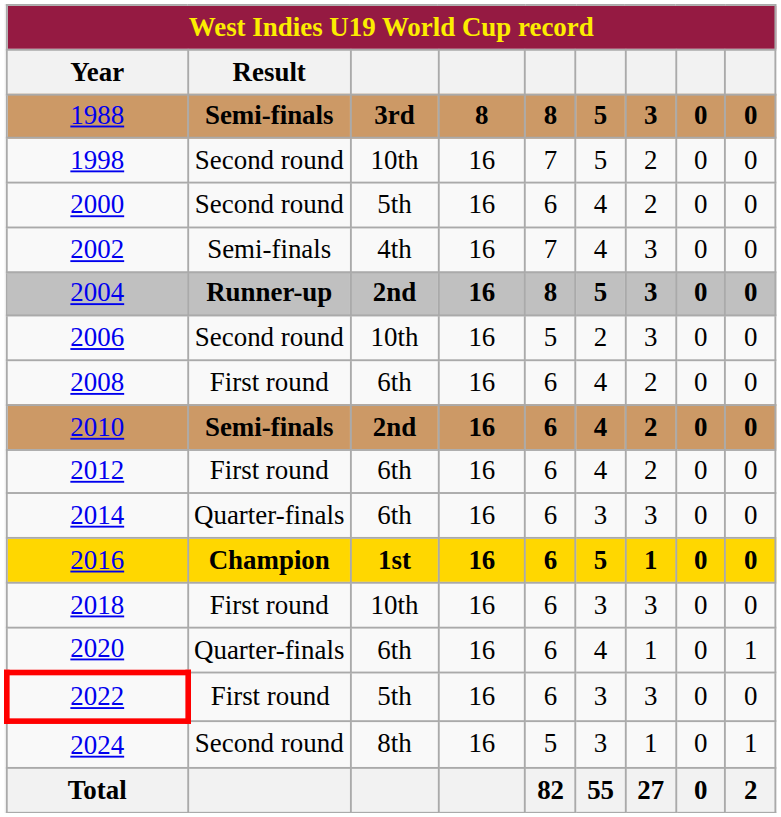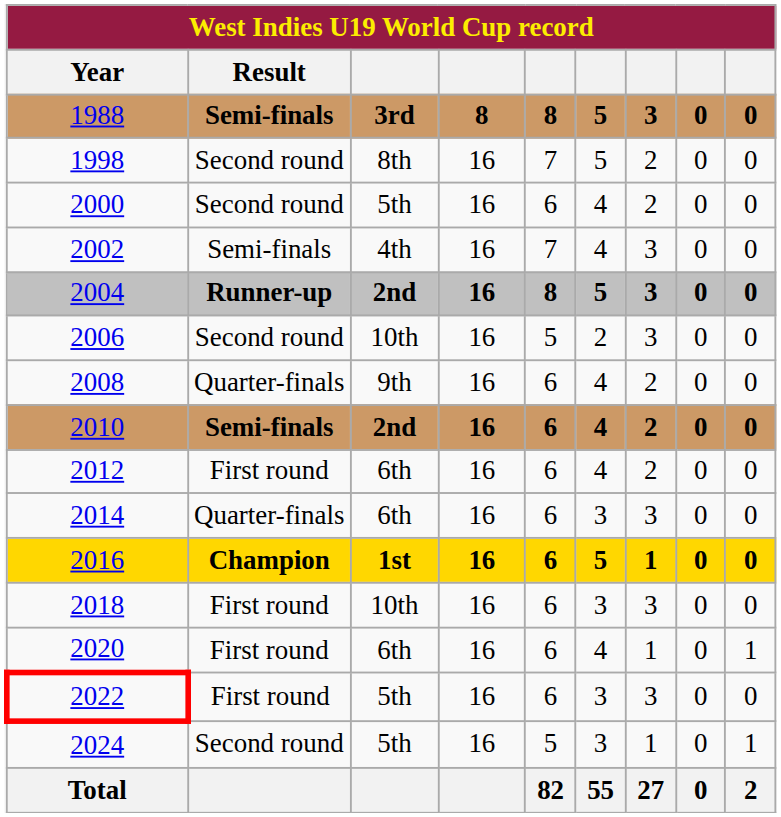 <table class="wikitable" style="font-size:90%; text-align:center;">
 <tr>
 <th style="color:#FCED00; background:#951A42;" colspan=9>West Indies U19 World Cup record</th>
 </tr>
 <tr>
 <th width="90">Year</th>
 <th>Result</th>
 <th width="40"></th>
 <th width="40"></th>
 <th width="20"></th>
 <th width="20"></th>
 <th width="20"></th>
 <th width="20"></th>
 <th width="20"></th>
 </tr>
 <tr bgcolor=#cc9966>
 <td> <a href='#'>1988</a></td>
 <td><strong>Semi-finals</strong></td>
 <td><strong>3rd</strong></td>
 <td><strong>8</strong></td>
 <td><strong>8</strong></td>
 <td><strong>5</strong></td>
 <td><strong>3</strong></td>
 <td><strong>0</strong></td>
 <td><strong>0</strong></td>
 </tr>
 <tr>
 <td> <a href='#'>1998</a></td>
 <td>Second round</td>
-<td>10th</td>
+<td>8th</td>
 <td>16</td>
 <td>7</td>
 <td>5</td>
 <td>2</td>
 <td>0</td>
 <td>0</td>
 </tr>
 <tr>
 <td> <a href='#'>2000</a></td>
 <td>Second round</td>
 <td>5th</td>
 <td>16</td>
 <td>6</td>
 <td>4</td>
 <td>2</td>
 <td>0</td>
 <td>0</td>
 </tr>
 <tr>
 <td> <a href='#'>2002</a></td>
 <td>Semi-finals</td>
 <td>4th</td>
 <td>16</td>
 <td>7</td>
 <td>4</td>
 <td>3</td>
 <td>0</td>
 <td>0</td>
 </tr>
 <tr bgcolor=silver>
 <td> <a href='#'>2004</a></td>
 <td><strong>Runner-up</strong></td>
 <td><strong>2nd</strong></td>
 <td><strong>16</strong></td>
 <td><strong>8</strong></td>
 <td><strong>5</strong></td>
 <td><strong>3</strong></td>
 <td><strong>0</strong></td>
 <td><strong>0</strong></td>
 </tr>
 <tr>
 <td> <a href='#'>2006</a></td>
 <td>Second round</td>
 <td>10th</td>
 <td>16</td>
 <td>5</td>
 <td>2</td>
 <td>3</td>
 <td>0</td>
 <td>0</td>
 </tr>
 <tr>
 <td> <a href='#'>2008</a></td>
-<td>First round</td>
-<td>6th</td>
+<td>Quarter-finals</td>
+<td>9th</td>
 <td>16</td>
 <td>6</td>
 <td>4</td>
 <td>2</td>
 <td>0</td>
 <td>0</td>
 </tr>
 <tr bgcolor=#cc9966>
 <td> <a href='#'>2010</a></td>
 <td><strong>Semi-finals</strong></td>
 <td><strong>2nd</strong></td>
 <td><strong>16</strong></td>
 <td><strong>6</strong></td>
 <td><strong>4</strong></td>
 <td><strong>2</strong></td>
 <td><strong>0</strong></td>
 <td><strong>0</strong></td>
 </tr>
 <tr>
 <td> <a href='#'>2012</a></td>
 <td>First round</td>
 <td>6th</td>
 <td>16</td>
 <td>6</td>
 <td>4</td>
 <td>2</td>
 <td>0</td>
 <td>0</td>
 </tr>
 <tr>
 <td> <a href='#'>2014</a></td>
 <td>Quarter-finals</td>
 <td>6th</td>
 <td>16</td>
 <td>6</td>
 <td>3</td>
 <td>3</td>
 <td>0</td>
 <td>0</td>
 </tr>
 <tr bgcolor=gold>
 <td> <a href='#'>2016</a></td>
 <td><strong>Champion</strong></td>
 <td><strong>1st</strong></td>
 <td><strong>16</strong></td>
 <td><strong>6</strong></td>
 <td><strong>5</strong></td>
 <td><strong>1</strong></td>
 <td><strong>0</strong></td>
 <td><strong>0</strong></td>
 </tr>
 <tr>
 <td> <a href='#'>2018</a></td>
 <td>First round</td>
 <td>10th</td>
 <td>16</td>
 <td>6</td>
 <td>3</td>
 <td>3</td>
 <td>0</td>
 <td>0</td>
 </tr>
 <tr>
 <td> <a href='#'>2020</a></td>
-<td>Quarter-finals</td>
+<td>First round</td>
 <td>6th</td>
 <td>16</td>
 <td>6</td>
 <td>4</td>
 <td>1</td>
 <td>0</td>
 <td>1</td>
 </tr>
 <tr>
 <td style="border:3px solid red"> <a href='#'>2022</a></td>
 <td>First round</td>
 <td>5th</td>
 <td>16</td>
 <td>6</td>
 <td>3</td>
 <td>3</td>
 <td>0</td>
 <td>0</td>
 </tr>
 <tr>
 <td> <a href='#'>2024</a></td>
 <td>Second round</td>
-<td>8th</td>
+<td>5th</td>
 <td>16</td>
 <td>5</td>
 <td>3</td>
 <td>1</td>
 <td>0</td>
 <td>1</td>
 </tr>
 <tr>
 <th>Total</th>
 <th></th>
 <th></th>
 <th></th>
 <th>82</th>
 <th>55</th>
 <th>27</th>
 <th>0</th>
 <th>2</th>
 </tr>
 </table>
